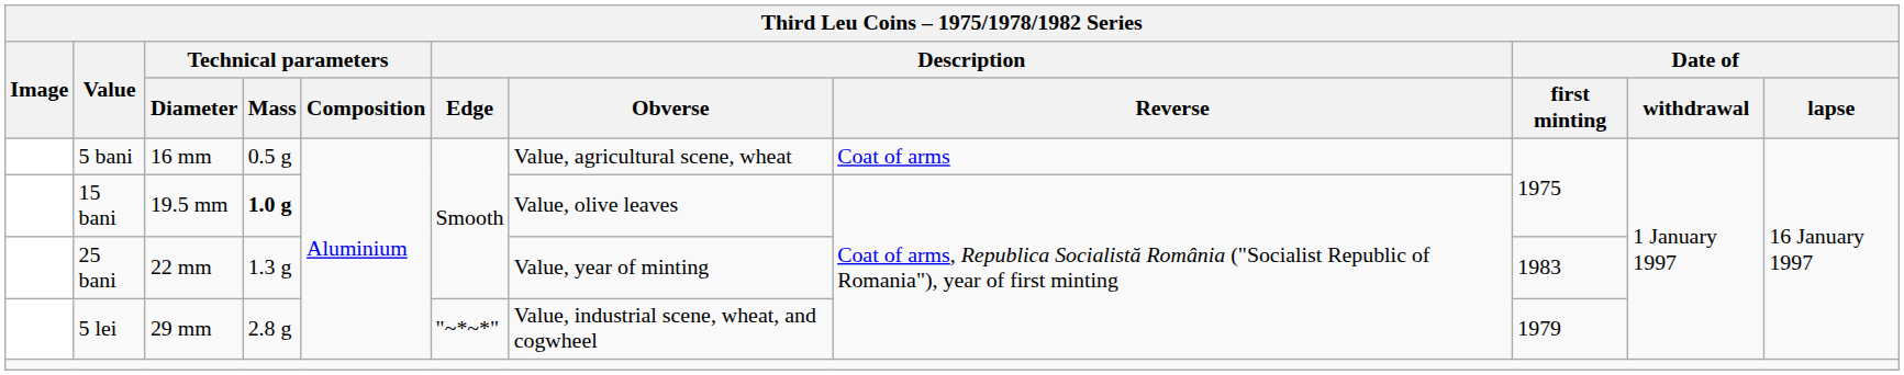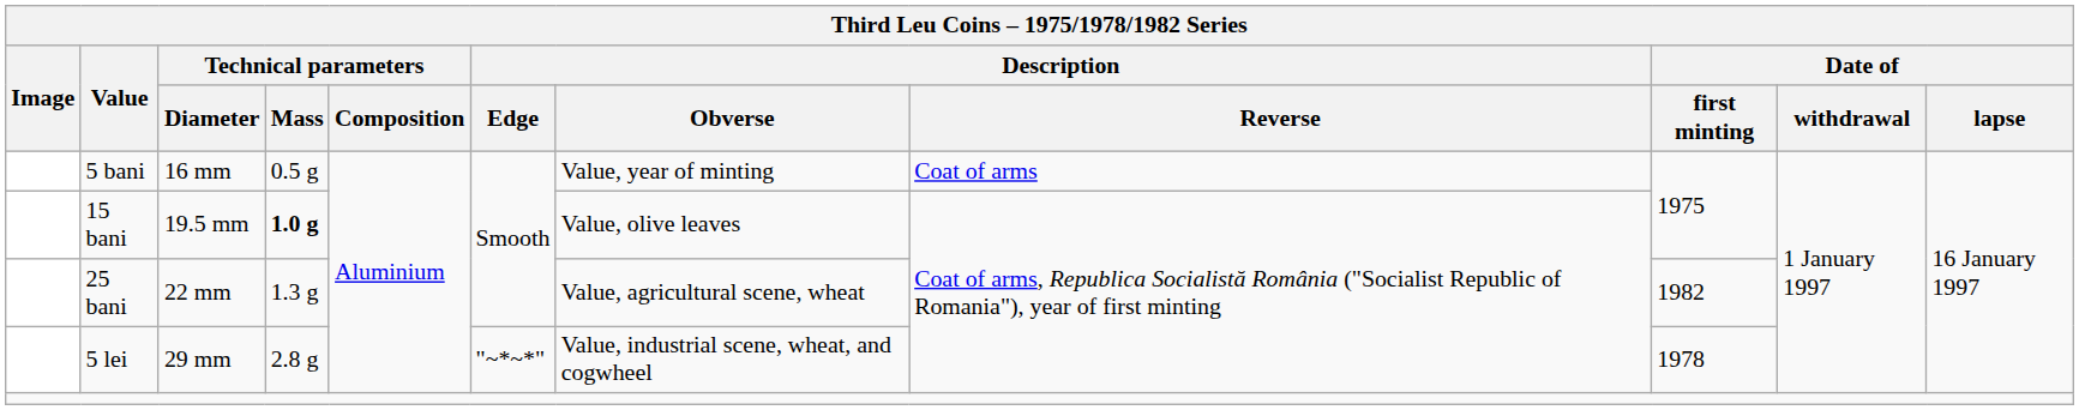 <table class="wikitable" style="font-size: 90%">
 <tr>
 <th colspan="11">Third Leu Coins –  1975/1978/1982 Series</th>
 </tr>
 <tr>
 <th rowspan="2">Image</th>
 <th rowspan="2">Value</th>
 <th colspan="3">Technical parameters</th>
 <th colspan="3">Description</th>
 <th colspan="3">Date of</th>
 </tr>
 <tr>
 <th>Diameter</th>
 <th>Mass</th>
 <th>Composition</th>
 <th>Edge</th>
 <th>Obverse</th>
 <th>Reverse</th>
 <th>first minting</th>
 <th>withdrawal</th>
 <th>lapse</th>
 </tr>
 <tr>
 <td align="center" bgcolor="white"></td>
 <td>5 bani</td>
 <td>16 mm</td>
 <td>0.5 g</td>
 <td rowspan = 4><a href='#'>Aluminium</a></td>
 <td rowspan = 3>Smooth</td>
-<td>Value, agricultural scene, wheat</td>
+<td>Value, year of minting</td>
 <td><a href='#'>Coat of arms</a></td>
 <td rowspan = 2>1975</td>
 <td rowspan = 4>1 January 1997</td>
 <td rowspan = 4>16 January 1997</td>
 </tr>
 <tr>
 <td align="center" bgcolor="white"></td>
 <td>15 bani</td>
 <td>19.5 mm</td>
 <td><strong>1.0 g</strong></td>
 <td>Value, olive leaves</td>
 <td rowspan = 3><a href='#'>Coat of arms</a>, <em>Republica Socialistă România</em> ("Socialist Republic of Romania"), year of first minting</td>
 </tr>
 <tr>
 <td align="center" bgcolor="white"></td>
 <td>25 bani</td>
 <td>22 mm</td>
 <td>1.3 g</td>
-<td>Value, year of minting</td>
-<td>1983</td>
+<td>Value, agricultural scene, wheat</td>
+<td>1982</td>
 </tr>
 <tr>
 <td align="center" bgcolor="white"></td>
 <td>5 lei</td>
 <td>29 mm</td>
 <td>2.8 g</td>
 <td>"~*~*"</td>
 <td>Value, industrial scene, wheat, and cogwheel</td>
-<td>1979</td>
+<td>1978</td>
 </tr>
 <tr>
 <td colspan="11"></td>
 </tr>
 </table>
